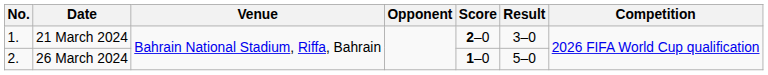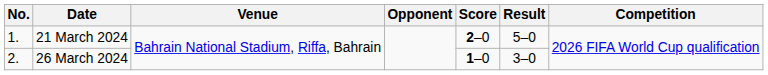 <table class="wikitable">
 <tr>
 <th>No.</th>
 <th>Date</th>
 <th>Venue</th>
 <th>Opponent</th>
 <th>Score</th>
 <th>Result</th>
 <th>Competition</th>
 </tr>
 <tr>
 <td>1.</td>
 <td>21 March 2024</td>
 <td rowspan=2><a href='#'>Bahrain National Stadium</a>, <a href='#'>Riffa</a>, Bahrain</td>
 <td rowspan=2></td>
 <td align=center><strong>2</strong>–0</td>
-<td align=center>3–0</td>
+<td align=center>5–0</td>
 <td rowspan=2><a href='#'>2026 FIFA World Cup qualification</a></td>
 </tr>
 <tr>
 <td>2.</td>
 <td>26 March 2024</td>
 <td align=center><strong>1</strong>–0</td>
-<td align=center>5–0</td>
+<td align=center>3–0</td>
 </tr>
 </table>
